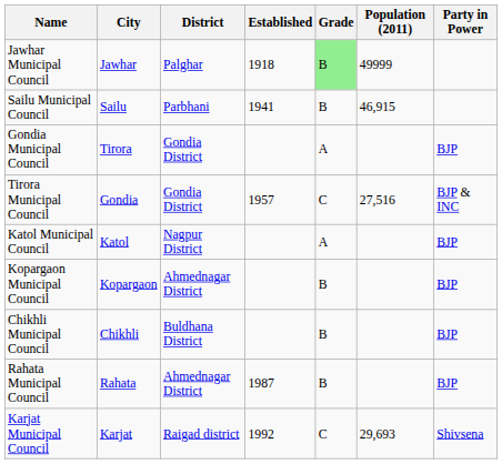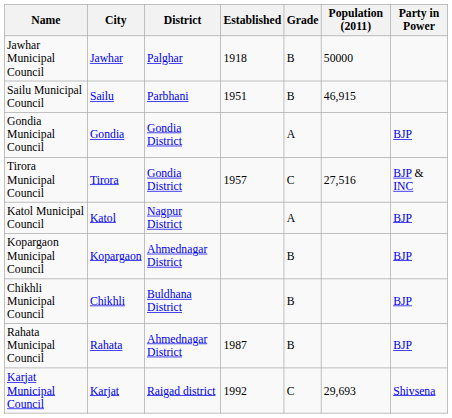 <table class="wikitable sortable">
 <tr>
 <th>Name</th>
 <th>City</th>
 <th>District</th>
 <th>Established</th>
 <th>Grade</th>
 <th>Population (2011)</th>
 <th>Party in Power</th>
 </tr>
 <tr>
 <td>Jawhar Municipal Council</td>
 <td><a href='#'>Jawhar</a></td>
 <td><a href='#'>Palghar</a></td>
 <td>1918</td>
-<td style="background: lightgreen;">B</td>
-<td>49999</td>
+<td>B</td>
+<td>50000</td>
 <td></td>
 </tr>
 <tr>
 <td>Sailu Municipal Council</td>
 <td><a href='#'>Sailu</a></td>
 <td><a href='#'>Parbhani</a></td>
-<td>1941</td>
+<td>1951</td>
 <td>B</td>
 <td>46,915</td>
 <td></td>
 </tr>
 <tr>
 <td>Gondia Municipal Council</td>
-<td><a href='#'>Tirora</a></td>
+<td><a href='#'>Gondia</a></td>
 <td><a href='#'>Gondia District</a></td>
 <td></td>
 <td>A</td>
 <td></td>
 <td><a href='#'>BJP</a></td>
 </tr>
 <tr>
 <td>Tirora Municipal Council</td>
-<td><a href='#'>Gondia</a></td>
+<td><a href='#'>Tirora</a></td>
 <td><a href='#'>Gondia District</a></td>
 <td>1957</td>
 <td>C</td>
 <td>27,516</td>
 <td><a href='#'>BJP</a> & <a href='#'>INC</a></td>
 </tr>
 <tr>
 <td>Katol Municipal Council</td>
 <td><a href='#'>Katol</a></td>
 <td><a href='#'>Nagpur District</a></td>
 <td></td>
 <td>A</td>
 <td></td>
 <td><a href='#'>BJP</a></td>
 </tr>
 <tr>
 <td>Kopargaon Municipal Council</td>
 <td><a href='#'>Kopargaon</a></td>
 <td><a href='#'>Ahmednagar District</a></td>
 <td></td>
 <td>B</td>
 <td></td>
 <td><a href='#'>BJP</a></td>
 </tr>
 <tr>
 <td>Chikhli Municipal Council</td>
 <td><a href='#'>Chikhli</a></td>
 <td><a href='#'>Buldhana District</a></td>
 <td></td>
 <td>B</td>
 <td></td>
 <td><a href='#'>BJP</a></td>
 </tr>
 <tr>
 <td>Rahata Municipal Council</td>
 <td><a href='#'>Rahata</a></td>
 <td><a href='#'>Ahmednagar District</a></td>
 <td>1987</td>
 <td>B</td>
 <td></td>
 <td><a href='#'>BJP</a></td>
 </tr>
 <tr>
 <td><a href='#'>Karjat Municipal Council</a></td>
 <td><a href='#'>Karjat</a></td>
 <td><a href='#'>Raigad district</a></td>
 <td>1992</td>
 <td>C</td>
 <td>29,693</td>
 <td><a href='#'>Shivsena</a></td>
 </tr>
 </table>
